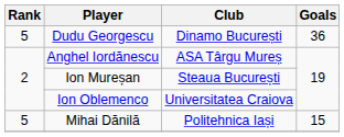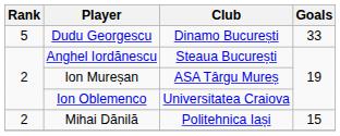 <table class="wikitable sortable" style="text-align:center">
 <tr>
 <th>Rank</th>
 <th>Player</th>
 <th>Club</th>
 <th>Goals</th>
 </tr>
 <tr>
 <td rowspan=1 align=center>5</td>
 <td><a href='#'>Dudu Georgescu</a></td>
 <td><a href='#'>Dinamo București</a></td>
-<td rowspan=1 align=center>36</td>
+<td rowspan=1 align=center>33</td>
 </tr>
 <tr>
 <td rowspan=3 align=center>2</td>
 <td><a href='#'>Anghel Iordănescu</a></td>
-<td><a href='#'>ASA Târgu Mureș</a></td>
+<td><a href='#'>Steaua București</a></td>
 <td rowspan=3 align=center>19</td>
 </tr>
 <tr>
 <td>Ion Mureșan</td>
-<td><a href='#'>Steaua București</a></td>
+<td><a href='#'>ASA Târgu Mureș</a></td>
 </tr>
 <tr>
 <td><a href='#'>Ion Oblemenco</a></td>
 <td><a href='#'>Universitatea Craiova</a></td>
 </tr>
 <tr>
-<td rowspan=1 align=center>5</td>
+<td rowspan=1 align=center>2</td>
 <td>Mihai Dănilă</td>
 <td><a href='#'>Politehnica Iași</a></td>
 <td rowspan=1 align=center>15</td>
 </tr>
 <tr>
 </tr>
 </table>
